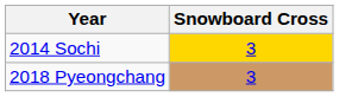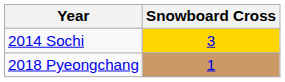 <table class=wikitable style="text-align:center">
 <tr>
 <th>  Year  </th>
 <th>Snowboard Cross</th>
 </tr>
 <tr>
 <td align=left> <a href='#'>2014 Sochi</a></td>
 <td bgcolor="gold"><a href='#'>3</a></td>
 </tr>
 <tr>
 <td align=left> <a href='#'>2018 Pyeongchang</a></td>
-<td bgcolor="#cc9966"><a href='#'>3</a></td>
+<td bgcolor="#cc9966"><a href='#'>1</a></td>
 </tr>
 </table>
